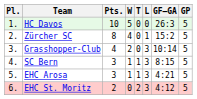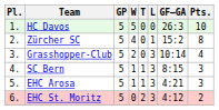 <table class="wikitable">
 <tr>
 <th>Pl.</th>
 <th>Team</th>
-<th>Pts.</th>
+<th>GP</th>
 <th>W</th>
 <th>T</th>
 <th>L</th>
 <th>GF–GA</th>
-<th>GP</th>
+<th>Pts.</th>
 </tr>
 <tr align="center " bgcolor="#e6fae6">
 <td>1.</td>
 <td align="left"><a href='#'>HC Davos</a></td>
-<td>10</td>
+<td>5</td>
 <td>5</td>
 <td>0</td>
 <td>0</td>
 <td>26:3</td>
-<td>5</td>
+<td>10</td>
 </tr>
 <tr align="center "  bgcolor="#FFFFFF">
 <td>2.</td>
 <td align="left"><a href='#'>Zürcher SC</a></td>
-<td>8</td>
+<td>5</td>
 <td>4</td>
 <td>0</td>
 <td>1</td>
 <td>15:2</td>
-<td>5</td>
+<td>8</td>
 </tr>
 <tr align="center "  bgcolor="#FFFFFF">
 <td>3.</td>
 <td align="left"><a href='#'>Grasshopper-Club</a></td>
-<td>4</td>
+<td>5</td>
 <td>2</td>
 <td>0</td>
 <td>3</td>
 <td>10:14</td>
-<td>5</td>
+<td>4</td>
 </tr>
 <tr align="center "  bgcolor="#FFFFFF">
 <td>4.</td>
 <td align="left"><a href='#'>SC Bern</a></td>
-<td>3</td>
+<td>5</td>
 <td>1</td>
 <td>1</td>
 <td>3</td>
 <td>8:15</td>
-<td>5</td>
+<td>3</td>
 </tr>
 <tr align="center "  bgcolor="#FFFFFF">
 <td>5.</td>
 <td align="left"><a href='#'>EHC Arosa</a></td>
-<td>3</td>
+<td>5</td>
 <td>1</td>
 <td>1</td>
 <td>3</td>
 <td>4:21</td>
-<td>5</td>
+<td>3</td>
 </tr>
 <tr align="center " bgcolor="#ffcccc">
 <td>6.</td>
 <td align="left"><a href='#'>EHC St. Moritz</a></td>
-<td>2</td>
+<td>5</td>
 <td>0</td>
 <td>2</td>
 <td>3</td>
 <td>4:12</td>
-<td>5</td>
+<td>2</td>
 </tr>
 </table>
